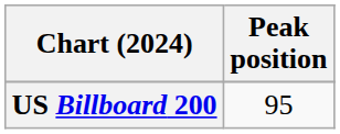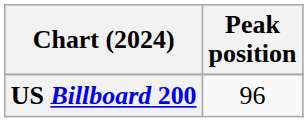 <table class="wikitable sortable plainrowheaders" style="text-align:center">
 <tr>
 <th scope="col">Chart (2024)</th>
 <th scope="col">Peak<br>position</th>
 </tr>
 <tr>
 </tr>
 <tr>
 <th scope="row">US <a href='#'><em>Billboard</em> 200</a></th>
-<td>95</td>
+<td>96</td>
 </tr>
 </table>
